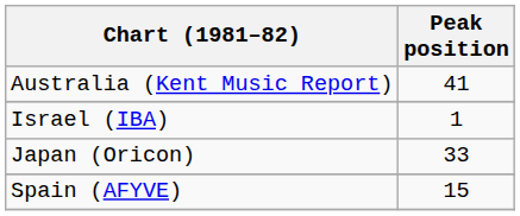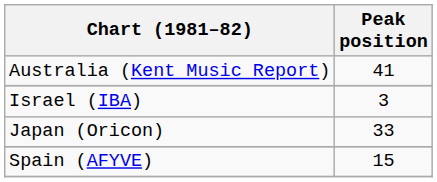 <table class="wikitable sortable">
 <tr>
 <th>Chart (1981–82)</th>
 <th>Peak<br>position</th>
 </tr>
 <tr>
 <td>Australia (<a href='#'>Kent Music Report</a>)</td>
 <td align="center">41</td>
 </tr>
 <tr>
 </tr>
 <tr>
 </tr>
 <tr>
 </tr>
 <tr>
 </tr>
 <tr>
 <td>Israel (<a href='#'>IBA</a>)</td>
-<td style="text-align:center;">1</td>
+<td style="text-align:center;">3</td>
 </tr>
 <tr>
 <td>Japan (Oricon)</td>
 <td style="text-align:center;">33</td>
 </tr>
 <tr>
 </tr>
 <tr>
 </tr>
 <tr>
 <td>Spain (<a href='#'>AFYVE</a>)</td>
 <td style="text-align:center;">15</td>
 </tr>
 <tr>
 </tr>
 <tr>
 </tr>
 <tr>
 </tr>
 </table>
